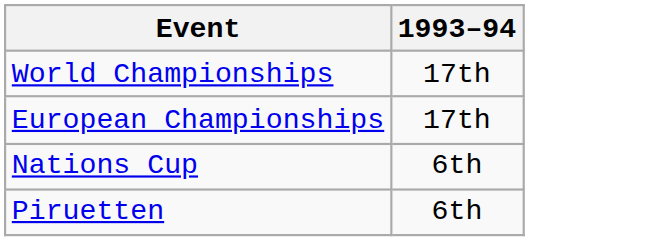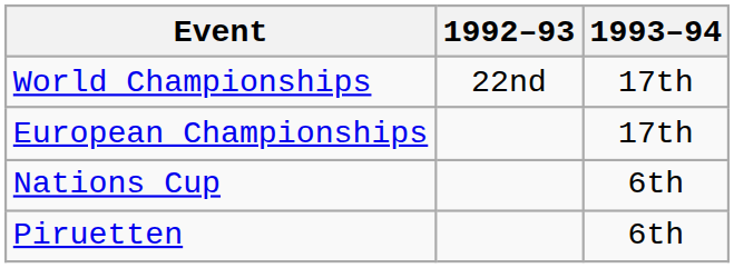 <table class="wikitable" style="text-align:center">
 <tr>
 <th>Event</th>
+<th>1992–93</th>
 <th>1993–94</th>
 </tr>
 <tr>
 <td align=left><a href='#'>World Championships</a></td>
+<td>22nd</td>
 <td>17th</td>
 </tr>
 <tr>
 <td align=left><a href='#'>European Championships</a></td>
+<td></td>
 <td>17th</td>
 </tr>
 <tr>
 <td align=left><a href='#'>Nations Cup</a></td>
+<td></td>
 <td>6th</td>
 </tr>
 <tr>
 <td align=left><a href='#'>Piruetten</a></td>
+<td></td>
 <td>6th</td>
 </tr>
 </table>
